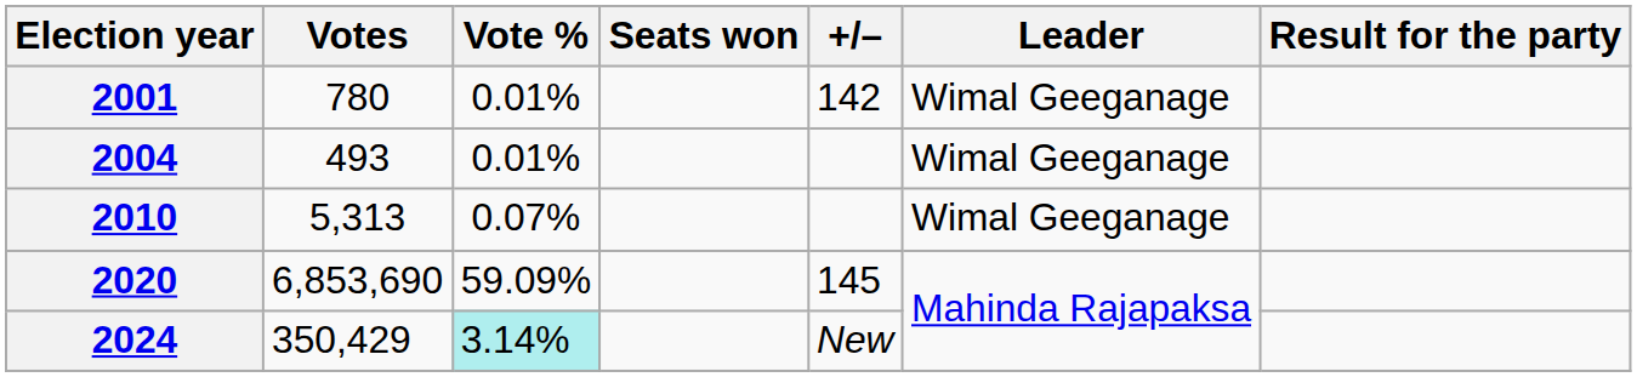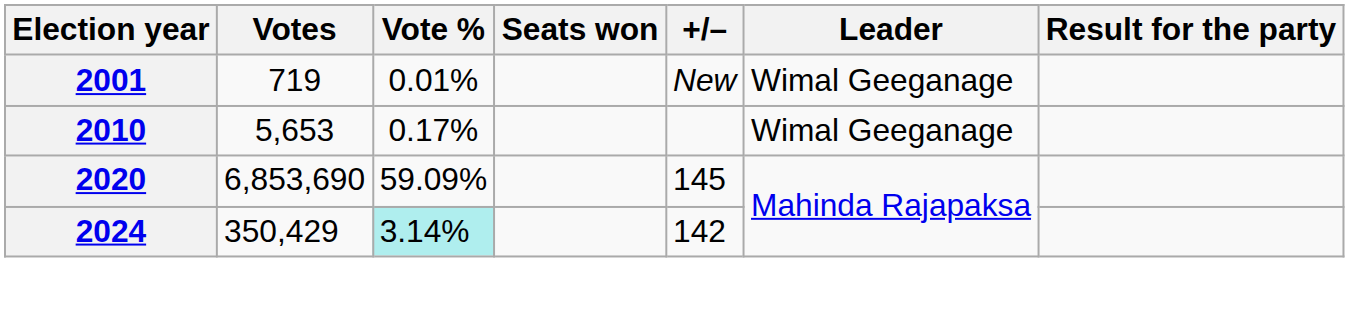 <table class="sortable wikitable">
 <tr>
 <th>Election year</th>
 <th>Votes</th>
 <th>Vote %</th>
 <th>Seats won</th>
 <th>+/–</th>
 <th>Leader</th>
 <th>Result for the party</th>
 </tr>
 <tr>
 <th><a href='#'>2001</a></th>
-<td align=center>780</td>
+<td align=center>719</td>
 <td align=center>0.01%</td>
 <td></td>
-<td> 142</td>
-<td>Wimal Geeganage</td>
-<td></td>
-</tr>
-<tr>
-<th><a href='#'>2004</a></th>
-<td align=center>493</td>
-<td align=center>0.01%</td>
-<td></td>
-<td></td>
+<td><em>New</em></td>
 <td>Wimal Geeganage</td>
 <td></td>
 </tr>
 <tr>
 <th><a href='#'>2010</a></th>
-<td align=center>5,313</td>
-<td align=center>0.07%</td>
+<td align=center>5,653</td>
+<td align=center>0.17%</td>
 <td></td>
 <td></td>
 <td>Wimal Geeganage</td>
 <td></td>
 </tr>
 <tr>
 <th><a href='#'>2020</a></th>
 <td>6,853,690</td>
 <td>59.09%</td>
 <td></td>
 <td> 145</td>
 <td rowspan=2><a href='#'>Mahinda Rajapaksa</a></td>
 <td></td>
 </tr>
 <tr>
 <th><a href='#'>2024</a></th>
 <td>350,429</td>
 <td style="background: paleturquoise;">3.14%</td>
 <td></td>
-<td><em>New</em></td>
+<td> 142</td>
 <td></td>
 </tr>
 </table>
